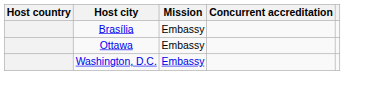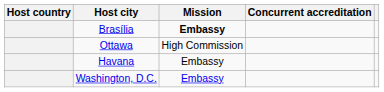 <table class="wikitable plainrowheaders" style="text-align:center;">
 <tr>
 <th scope="col">Host country</th>
 <th scope="col">Host city</th>
 <th scope="col">Mission</th>
 <th scope="col">Concurrent accreditation</th>
 <th scope="col"></th>
 </tr>
 <tr>
 <th scope="row"></th>
 <td><a href='#'>Brasília</a></td>
-<td>Embassy</td>
+<td><strong>Embassy</strong></td>
 <td></td>
 <td></td>
 </tr>
 <tr>
 <th scope="row"></th>
 <td><a href='#'>Ottawa</a></td>
+<td>High Commission</td>
+<td></td>
+<td></td>
+</tr>
+<tr>
+<th scope="row"></th>
+<td><a href='#'>Havana</a></td>
 <td>Embassy</td>
 <td></td>
 <td></td>
 </tr>
 <tr>
 <th scope="row"></th>
 <td><a href='#'>Washington, D.C.</a></td>
 <td><a href='#'>Embassy</a></td>
 <td></td>
 <td></td>
 </tr>
 </table>
